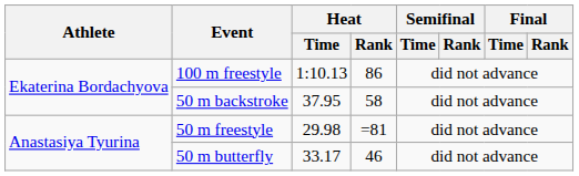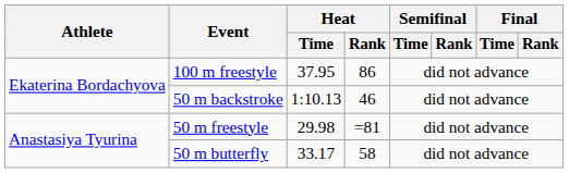 <table class="wikitable" style="text-align:center; font-size:90%">
 <tr>
 <th rowspan="2">Athlete</th>
 <th rowspan="2">Event</th>
 <th colspan="2">Heat</th>
 <th colspan="2">Semifinal</th>
 <th colspan="2">Final</th>
 </tr>
 <tr style="font-size:95%">
 <th>Time</th>
 <th>Rank</th>
 <th>Time</th>
 <th>Rank</th>
 <th>Time</th>
 <th>Rank</th>
 </tr>
 <tr>
 <td align=left rowspan=2><a href='#'>Ekaterina Bordachyova</a></td>
 <td align=left><a href='#'>100 m freestyle</a></td>
-<td>1:10.13</td>
+<td>37.95</td>
 <td>86</td>
 <td colspan=4>did not advance</td>
 </tr>
 <tr>
 <td align=left><a href='#'>50 m backstroke</a></td>
-<td>37.95</td>
-<td>58</td>
+<td>1:10.13</td>
+<td>46</td>
 <td colspan=4>did not advance</td>
 </tr>
 <tr>
 <td align=left rowspan=2><a href='#'>Anastasiya Tyurina</a></td>
 <td align=left><a href='#'>50 m freestyle</a></td>
 <td>29.98</td>
 <td>=81</td>
 <td colspan=4>did not advance</td>
 </tr>
 <tr>
 <td align=left><a href='#'>50 m butterfly</a></td>
 <td>33.17</td>
-<td>46</td>
+<td>58</td>
 <td colspan=4>did not advance</td>
 </tr>
 </table>
